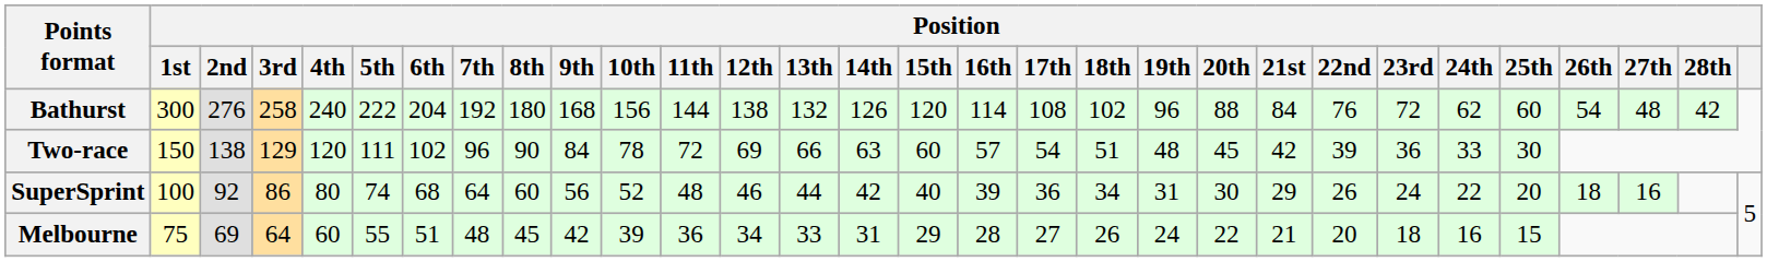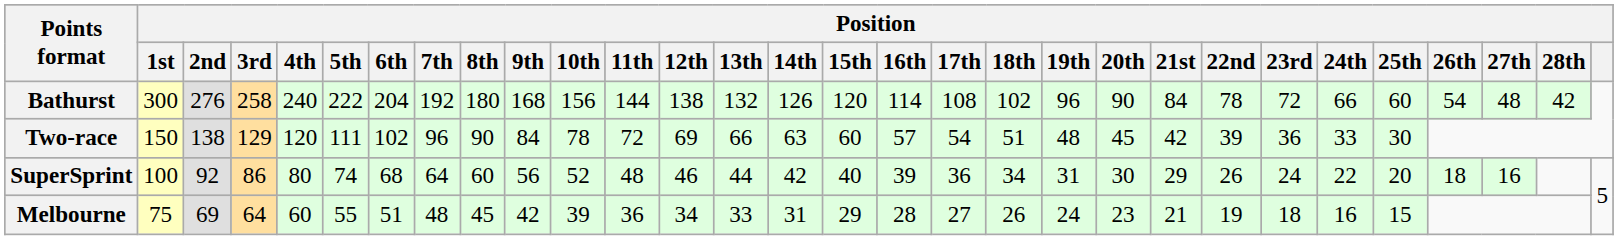 <table class="wikitable" style="font-size:85%; text-align:center">
 <tr style="background:#f9f9f9">
 <th rowspan=2>Points format</th>
 <th colspan=29>Position</th>
 </tr>
 <tr>
 <th>1st</th>
 <th>2nd</th>
 <th>3rd</th>
 <th>4th</th>
 <th>5th</th>
 <th>6th</th>
 <th>7th</th>
 <th>8th</th>
 <th>9th</th>
 <th>10th</th>
 <th>11th</th>
 <th>12th</th>
 <th>13th</th>
 <th>14th</th>
 <th>15th</th>
 <th>16th</th>
 <th>17th</th>
 <th>18th</th>
 <th>19th</th>
 <th>20th</th>
 <th>21st</th>
 <th>22nd</th>
 <th>23rd</th>
 <th>24th</th>
 <th>25th</th>
 <th>26th</th>
 <th>27th</th>
 <th>28th</th>
 <th>  </th>
 </tr>
 <tr>
 <th>Bathurst</th>
 <td style="background: #ffffbf">300</td>
 <td style="background: #dfdfdf">276</td>
 <td style="background: #ffdf9f">258</td>
 <td style="background: #dfffdf">240</td>
 <td style="background: #dfffdf">222</td>
 <td style="background: #dfffdf">204</td>
 <td style="background: #dfffdf">192</td>
 <td style="background: #dfffdf">180</td>
 <td style="background: #dfffdf">168</td>
 <td style="background: #dfffdf">156</td>
 <td style="background: #dfffdf">144</td>
 <td style="background: #dfffdf">138</td>
 <td style="background: #dfffdf">132</td>
 <td style="background: #dfffdf">126</td>
 <td style="background: #dfffdf">120</td>
 <td style="background: #dfffdf">114</td>
 <td style="background: #dfffdf">108</td>
 <td style="background: #dfffdf">102</td>
 <td style="background: #dfffdf">96</td>
-<td style="background: #dfffdf">88</td>
+<td style="background: #dfffdf">90</td>
 <td style="background: #dfffdf">84</td>
-<td style="background: #dfffdf">76</td>
+<td style="background: #dfffdf">78</td>
 <td style="background: #dfffdf">72</td>
-<td style="background: #dfffdf">62</td>
+<td style="background: #dfffdf">66</td>
 <td style="background: #dfffdf">60</td>
 <td style="background: #dfffdf">54</td>
 <td style="background: #dfffdf">48</td>
 <td style="background: #dfffdf">42</td>
 </tr>
 <tr>
 <th>Two-race</th>
 <td style="background: #ffffbf">150</td>
 <td style="background: #dfdfdf">138</td>
 <td style="background: #ffdf9f">129</td>
 <td style="background: #dfffdf">120</td>
 <td style="background: #dfffdf">111</td>
 <td style="background: #dfffdf">102</td>
 <td style="background: #dfffdf">96</td>
 <td style="background: #dfffdf">90</td>
 <td style="background: #dfffdf">84</td>
 <td style="background: #dfffdf">78</td>
 <td style="background: #dfffdf">72</td>
 <td style="background: #dfffdf">69</td>
 <td style="background: #dfffdf">66</td>
 <td style="background: #dfffdf">63</td>
 <td style="background: #dfffdf">60</td>
 <td style="background: #dfffdf">57</td>
 <td style="background: #dfffdf">54</td>
 <td style="background: #dfffdf">51</td>
 <td style="background: #dfffdf">48</td>
 <td style="background: #dfffdf">45</td>
 <td style="background: #dfffdf">42</td>
 <td style="background: #dfffdf">39</td>
 <td style="background: #dfffdf">36</td>
 <td style="background: #dfffdf">33</td>
 <td style="background: #dfffdf">30</td>
 </tr>
 <tr>
 <th>SuperSprint</th>
 <td style="background: #ffffbf">100</td>
 <td style="background: #dfdfdf">92</td>
 <td style="background: #ffdf9f">86</td>
 <td style="background: #dfffdf">80</td>
 <td style="background: #dfffdf">74</td>
 <td style="background: #dfffdf">68</td>
 <td style="background: #dfffdf">64</td>
 <td style="background: #dfffdf">60</td>
 <td style="background: #dfffdf">56</td>
 <td style="background: #dfffdf">52</td>
 <td style="background: #dfffdf">48</td>
 <td style="background: #dfffdf">46</td>
 <td style="background: #dfffdf">44</td>
 <td style="background: #dfffdf">42</td>
 <td style="background: #dfffdf">40</td>
 <td style="background: #dfffdf">39</td>
 <td style="background: #dfffdf">36</td>
 <td style="background: #dfffdf">34</td>
 <td style="background: #dfffdf">31</td>
 <td style="background: #dfffdf">30</td>
 <td style="background: #dfffdf">29</td>
 <td style="background: #dfffdf">26</td>
 <td style="background: #dfffdf">24</td>
 <td style="background: #dfffdf">22</td>
 <td style="background: #dfffdf">20</td>
 <td style="background: #dfffdf">18</td>
 <td style="background: #dfffdf">16</td>
 <td></td>
 <td rowspan=2>5</td>
 </tr>
 <tr>
 <th>Melbourne</th>
 <td style="background: #ffffbf">75</td>
 <td style="background: #dfdfdf">69</td>
 <td style="background: #ffdf9f">64</td>
 <td style="background: #dfffdf">60</td>
 <td style="background: #dfffdf">55</td>
 <td style="background: #dfffdf">51</td>
 <td style="background: #dfffdf">48</td>
 <td style="background: #dfffdf">45</td>
 <td style="background: #dfffdf">42</td>
 <td style="background: #dfffdf">39</td>
 <td style="background: #dfffdf">36</td>
 <td style="background: #dfffdf">34</td>
 <td style="background: #dfffdf">33</td>
 <td style="background: #dfffdf">31</td>
 <td style="background: #dfffdf">29</td>
 <td style="background: #dfffdf">28</td>
 <td style="background: #dfffdf">27</td>
 <td style="background: #dfffdf">26</td>
 <td style="background: #dfffdf">24</td>
-<td style="background: #dfffdf">22</td>
+<td style="background: #dfffdf">23</td>
 <td style="background: #dfffdf">21</td>
-<td style="background: #dfffdf">20</td>
+<td style="background: #dfffdf">19</td>
 <td style="background: #dfffdf">18</td>
 <td style="background: #dfffdf">16</td>
 <td style="background: #dfffdf">15</td>
 </tr>
 </table>
